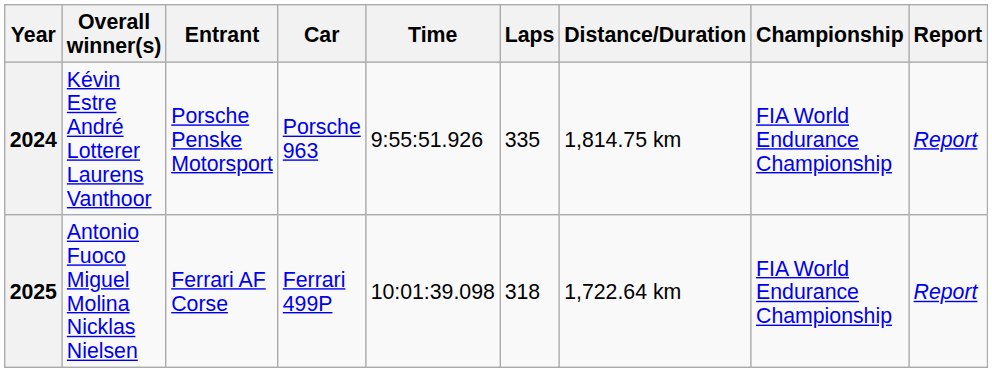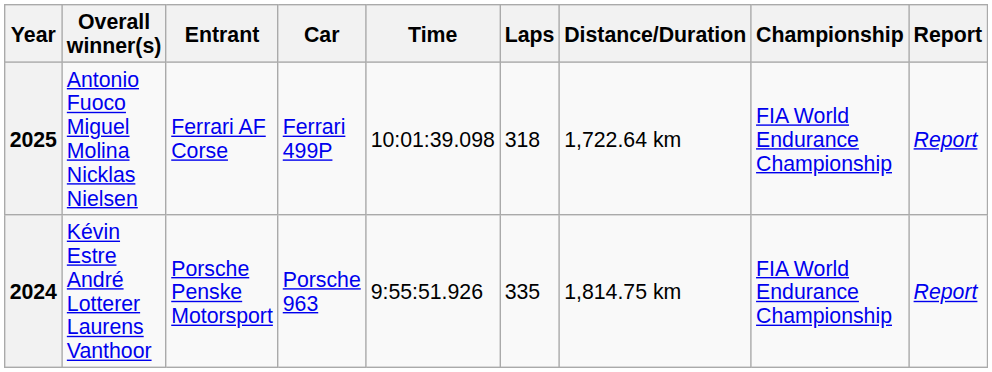 <table class="wikitable" style="font-size: 95%;">
 <tr>
 <th>Year</th>
 <th>Overall winner(s)</th>
 <th>Entrant</th>
 <th>Car</th>
 <th>Time</th>
 <th>Laps</th>
 <th>Distance/Duration</th>
 <th>Championship</th>
 <th>Report</th>
 </tr>
 <tr>
+<th>2025</th>
+<td> <a href='#'>Antonio Fuoco</a><br> <a href='#'>Miguel Molina</a><br> <a href='#'>Nicklas Nielsen</a></td>
+<td> <a href='#'>Ferrari AF Corse</a></td>
+<td><a href='#'>Ferrari 499P</a></td>
+<td>10:01:39.098</td>
+<td>318</td>
+<td>1,722.64 km</td>
+<td><a href='#'>FIA World Endurance Championship</a></td>
+<td><em><a href='#'>Report</a></em></td>
+</tr>
+<tr>
 <th>2024</th>
 <td> <a href='#'>Kévin Estre</a><br> <a href='#'>André Lotterer</a><br> <a href='#'>Laurens Vanthoor</a></td>
 <td> <a href='#'>Porsche Penske Motorsport</a></td>
 <td><a href='#'>Porsche 963</a></td>
 <td>9:55:51.926</td>
 <td>335</td>
 <td>1,814.75 km</td>
 <td><a href='#'>FIA World Endurance Championship</a></td>
 <td><em><a href='#'>Report</a></em></td>
 </tr>
-<tr>
-<th>2025</th>
-<td> <a href='#'>Antonio Fuoco</a><br> <a href='#'>Miguel Molina</a><br> <a href='#'>Nicklas Nielsen</a></td>
-<td> <a href='#'>Ferrari AF Corse</a></td>
-<td><a href='#'>Ferrari 499P</a></td>
-<td>10:01:39.098</td>
-<td>318</td>
-<td>1,722.64 km</td>
-<td><a href='#'>FIA World Endurance Championship</a></td>
-<td><em><a href='#'>Report</a></em></td>
-</tr>
 </table>
